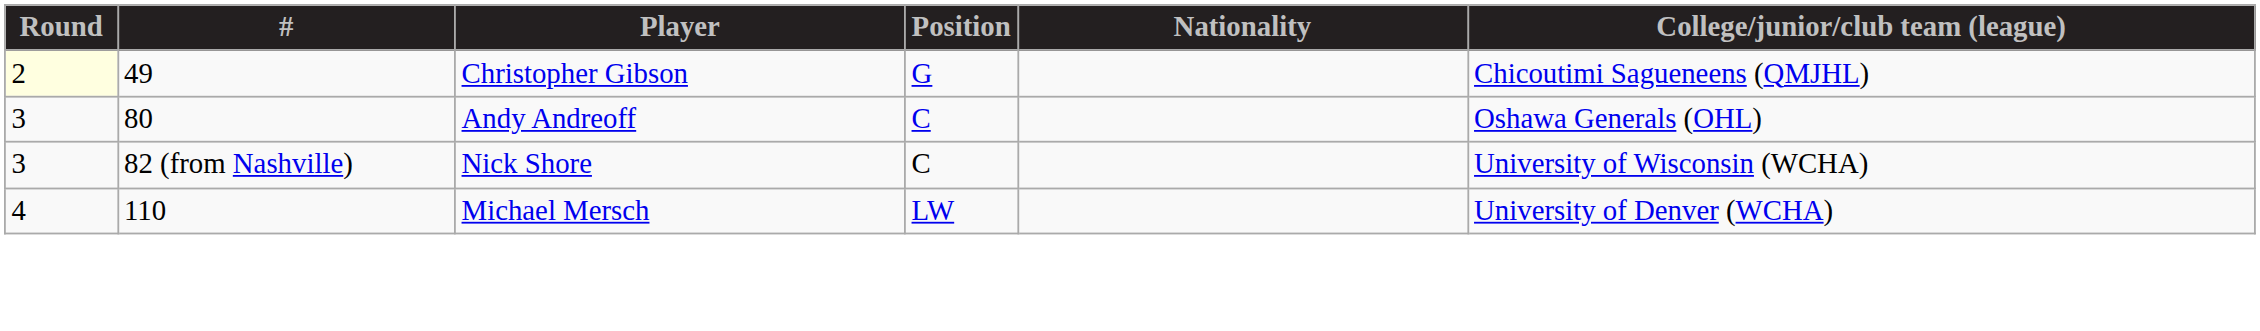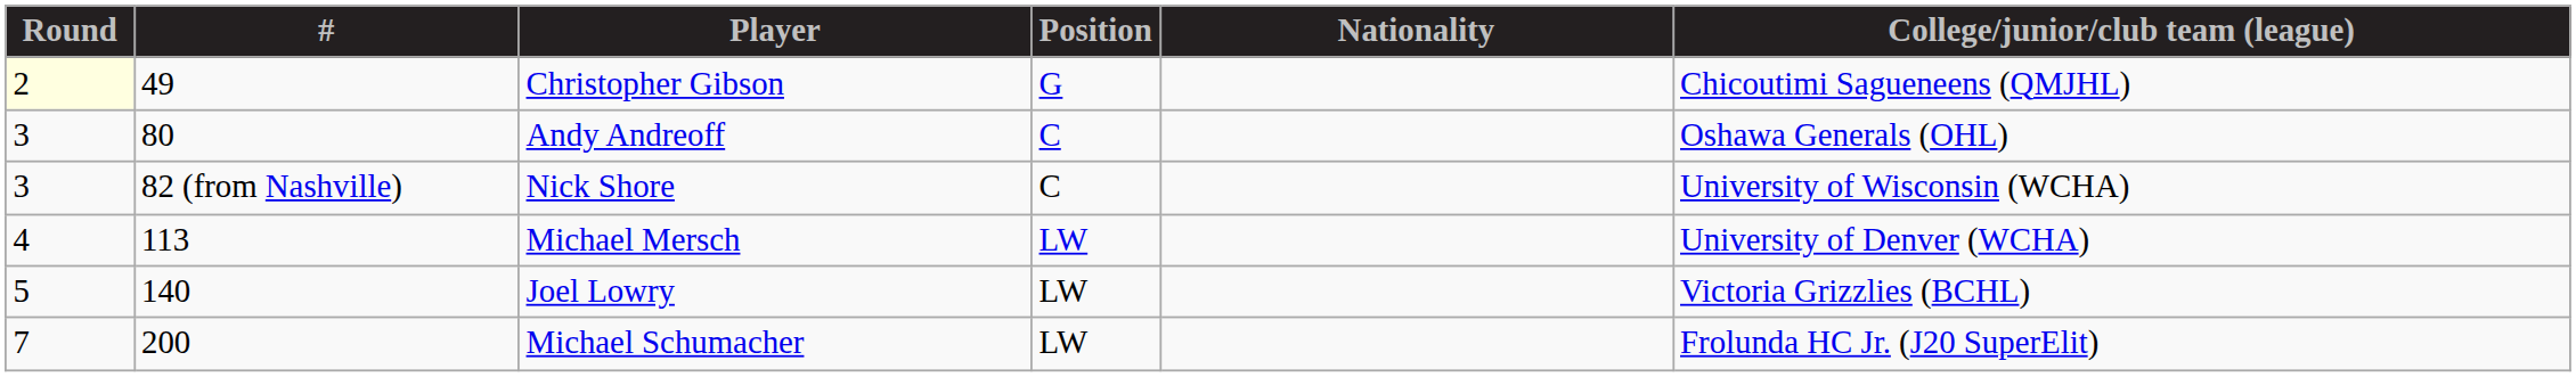 <table class="wikitable">
 <tr>
 <th style="background:#231f20; color:silver; width:5.0%;">Round</th>
 <th style="background:#231f20; color:silver; width:15.0%;">#</th>
 <th style="background:#231f20; color:silver; width:20.0%;">Player</th>
 <th style="background:#231f20; color:silver; width:5.0%;">Position</th>
 <th style="background:#231f20; color:silver; width:20.0%;">Nationality</th>
 <th style="background:#231f20; color:silver; width:100.0%;">College/junior/club team (league)</th>
 </tr>
 <tr>
 <td style="background: lightyellow;">2</td>
 <td>49</td>
 <td><a href='#'>Christopher Gibson</a></td>
 <td><a href='#'>G</a></td>
 <td></td>
 <td><a href='#'>Chicoutimi Sagueneens</a> (<a href='#'>QMJHL</a>)</td>
 </tr>
 <tr>
 <td>3</td>
 <td>80</td>
 <td><a href='#'>Andy Andreoff</a></td>
 <td><a href='#'>C</a></td>
 <td></td>
 <td><a href='#'>Oshawa Generals</a> (<a href='#'>OHL</a>)</td>
 </tr>
 <tr>
 <td>3</td>
 <td>82 (from <a href='#'>Nashville</a>)</td>
 <td><a href='#'>Nick Shore</a></td>
 <td>C</td>
 <td></td>
 <td><a href='#'>University of Wisconsin</a> (WCHA)</td>
 </tr>
 <tr>
 <td>4</td>
-<td>110</td>
+<td>113</td>
 <td><a href='#'>Michael Mersch</a></td>
 <td><a href='#'>LW</a></td>
 <td></td>
 <td><a href='#'>University of Denver</a> (<a href='#'>WCHA</a>)</td>
 </tr>
+<tr>
+<td>5</td>
+<td>140</td>
+<td><a href='#'>Joel Lowry</a></td>
+<td>LW</td>
+<td></td>
+<td><a href='#'>Victoria Grizzlies</a> (<a href='#'>BCHL</a>)</td>
+</tr>
+<tr>
+<td>7</td>
+<td>200</td>
+<td><a href='#'>Michael Schumacher</a></td>
+<td>LW</td>
+<td></td>
+<td><a href='#'>Frolunda HC Jr.</a> (<a href='#'>J20 SuperElit</a>)</td>
+</tr>
 </table>
